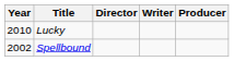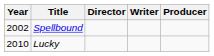 <table class="wikitable">
 <tr>
 <th>Year</th>
 <th>Title</th>
 <th>Director</th>
 <th>Writer</th>
 <th>Producer</th>
 </tr>
 <tr>
+<td>2002</td>
+<td><em><a href='#'>Spellbound</a></em></td>
+<td></td>
+<td></td>
+<td></td>
+</tr>
+<tr>
 <td>2010</td>
 <td><em>Lucky</em></td>
 <td></td>
 <td></td>
 <td></td>
 </tr>
-<tr>
-<td>2002</td>
-<td><em><a href='#'>Spellbound</a></em></td>
-<td></td>
-<td></td>
-<td></td>
-</tr>
 </table>
